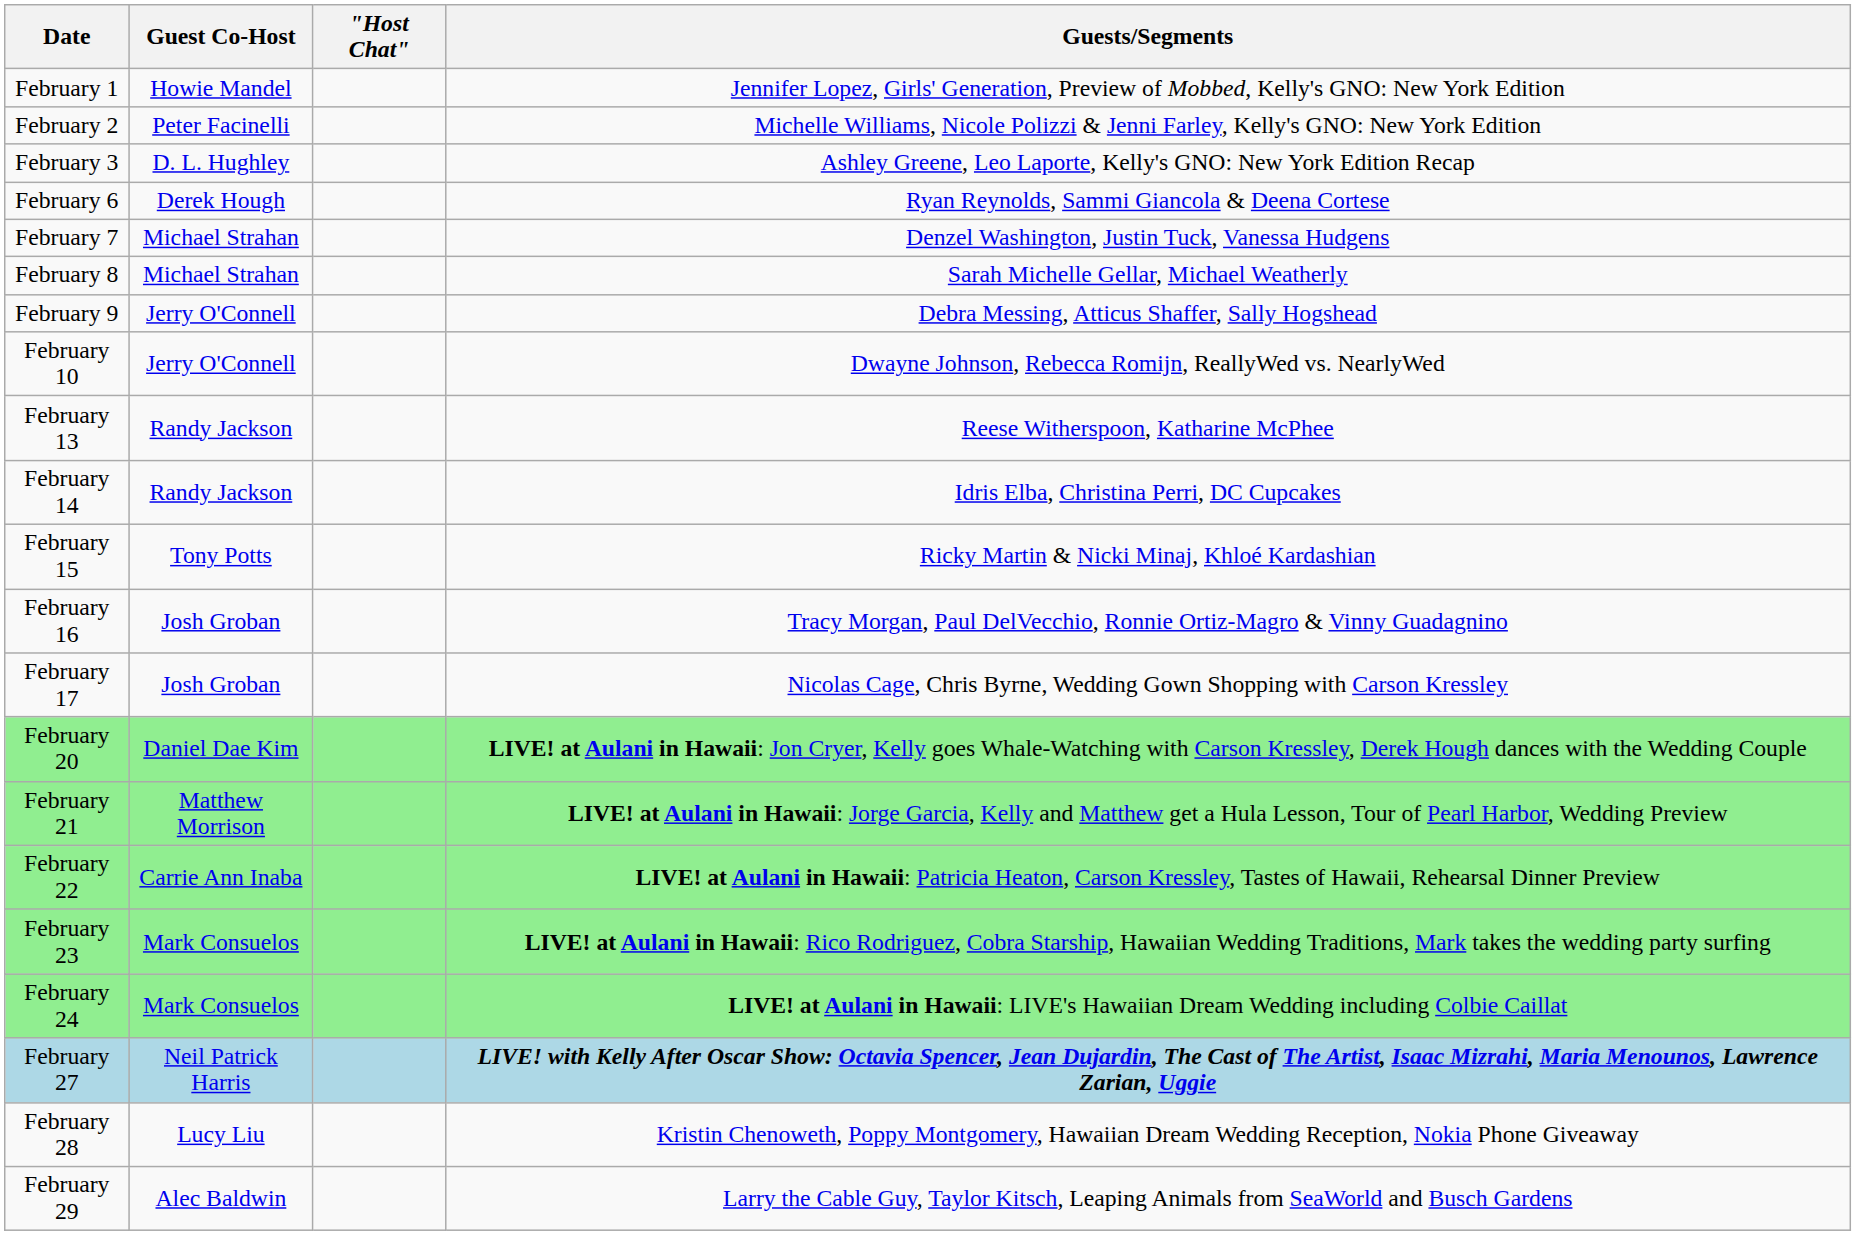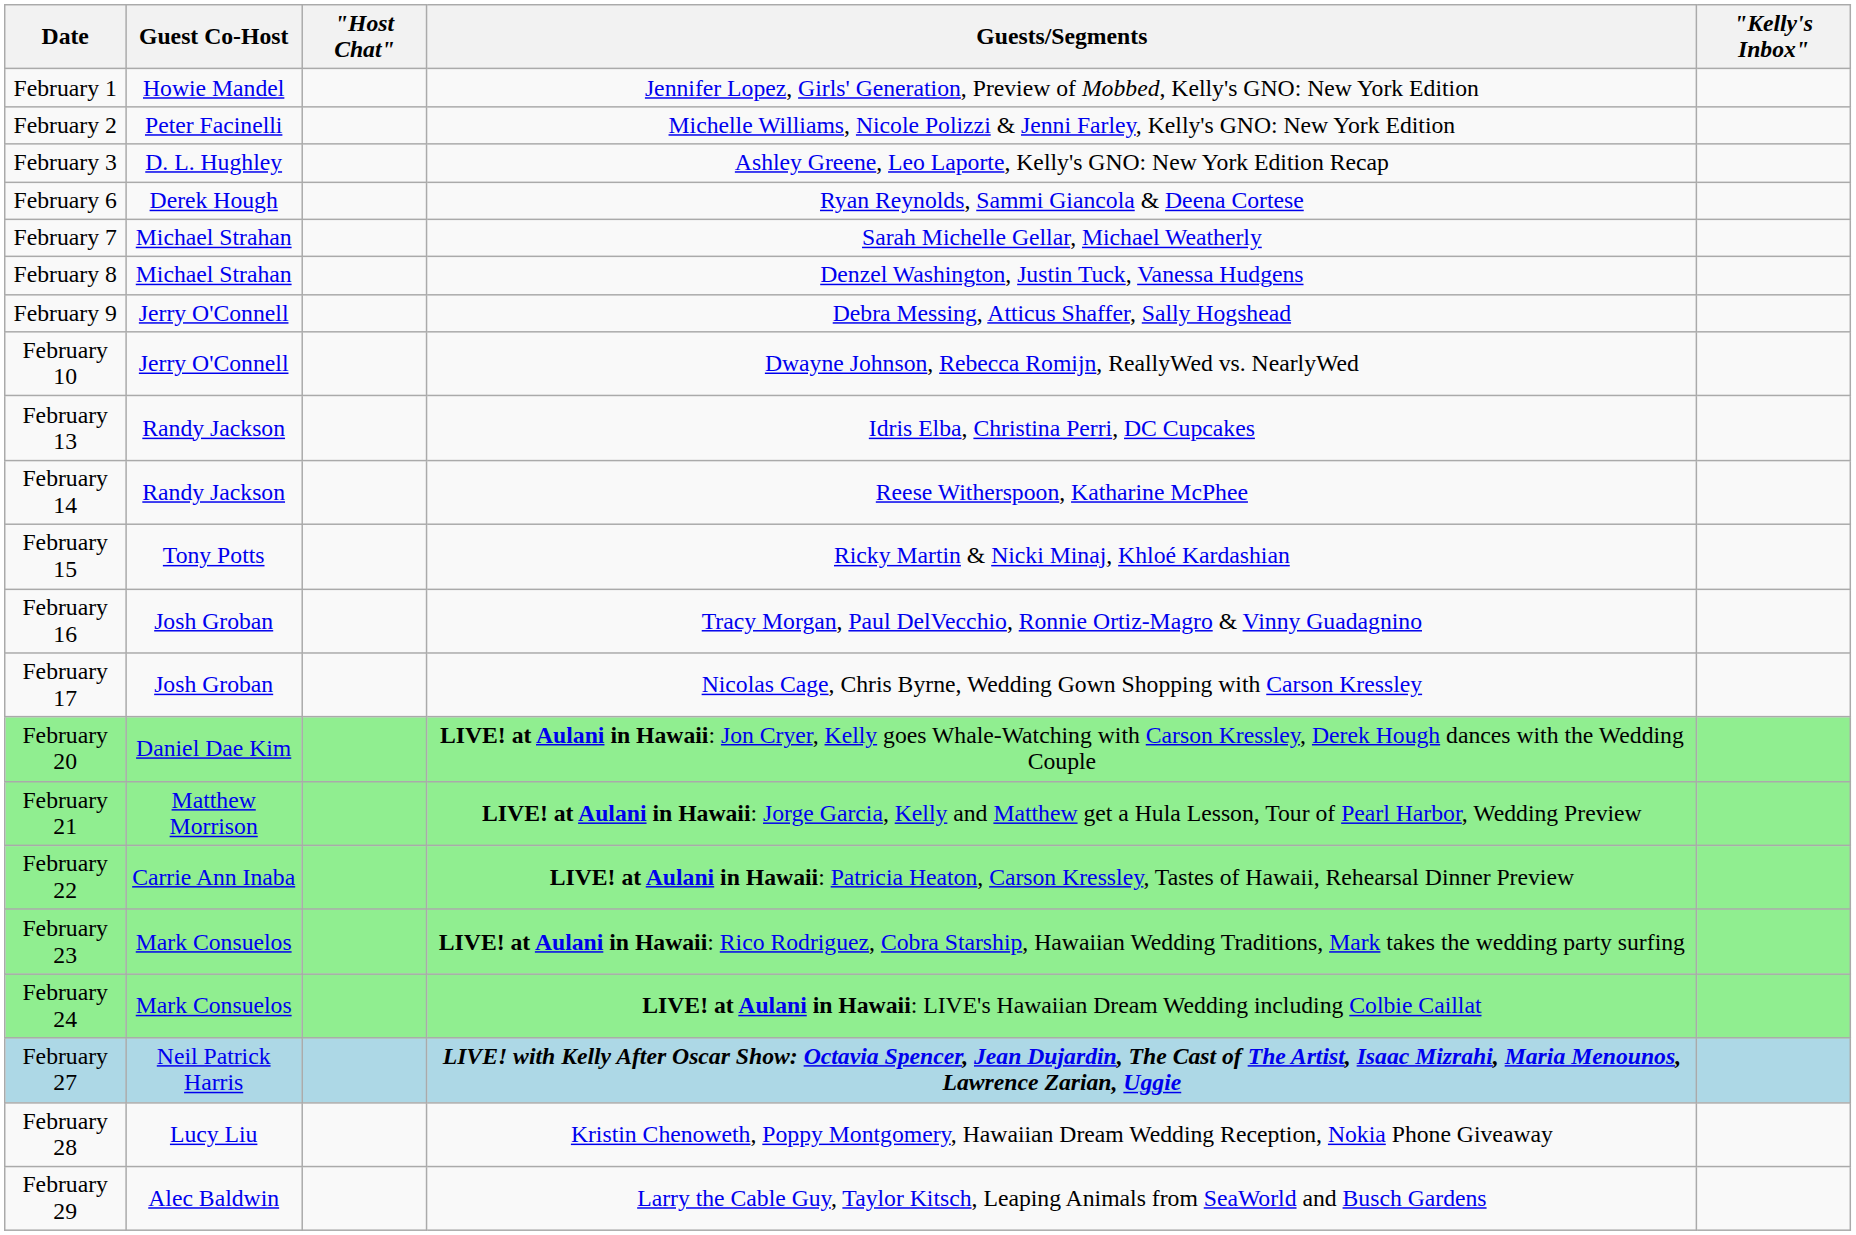 <table class="wikitable sortable" style="text-align:center;">
 <tr>
 <th>Date</th>
 <th>Guest Co-Host</th>
 <th><em>"Host Chat"</em></th>
 <th>Guests/Segments</th>
+<th><em>"Kelly's Inbox"</em></th>
 </tr>
 <tr>
 <td>February 1</td>
 <td><a href='#'>Howie Mandel</a></td>
 <td></td>
 <td><a href='#'>Jennifer Lopez</a>, <a href='#'>Girls' Generation</a>, Preview of <em>Mobbed</em>, Kelly's GNO: New York Edition</td>
+<td></td>
 </tr>
 <tr>
 <td>February 2</td>
 <td><a href='#'>Peter Facinelli</a></td>
 <td></td>
 <td><a href='#'>Michelle Williams</a>, <a href='#'>Nicole Polizzi</a> & <a href='#'>Jenni Farley</a>, Kelly's GNO: New York Edition</td>
+<td></td>
 </tr>
 <tr>
 <td>February 3</td>
 <td><a href='#'>D. L. Hughley</a></td>
 <td></td>
 <td><a href='#'>Ashley Greene</a>, <a href='#'>Leo Laporte</a>, Kelly's GNO: New York Edition Recap</td>
+<td></td>
 </tr>
 <tr>
 <td>February 6</td>
 <td><a href='#'>Derek Hough</a></td>
 <td></td>
 <td><a href='#'>Ryan Reynolds</a>, <a href='#'>Sammi Giancola</a> & <a href='#'>Deena Cortese</a></td>
+<td></td>
 </tr>
 <tr>
 <td>February 7</td>
 <td><a href='#'>Michael Strahan</a></td>
 <td></td>
-<td><a href='#'>Denzel Washington</a>, <a href='#'>Justin Tuck</a>, <a href='#'>Vanessa Hudgens</a></td>
+<td><a href='#'>Sarah Michelle Gellar</a>, <a href='#'>Michael Weatherly</a></td>
+<td></td>
 </tr>
 <tr>
 <td>February 8</td>
 <td><a href='#'>Michael Strahan</a></td>
 <td></td>
-<td><a href='#'>Sarah Michelle Gellar</a>, <a href='#'>Michael Weatherly</a></td>
+<td><a href='#'>Denzel Washington</a>, <a href='#'>Justin Tuck</a>, <a href='#'>Vanessa Hudgens</a></td>
+<td></td>
 </tr>
 <tr>
 <td>February 9</td>
 <td><a href='#'>Jerry O'Connell</a></td>
 <td></td>
 <td><a href='#'>Debra Messing</a>, <a href='#'>Atticus Shaffer</a>, <a href='#'>Sally Hogshead</a></td>
+<td></td>
 </tr>
 <tr>
 <td>February 10</td>
 <td><a href='#'>Jerry O'Connell</a></td>
 <td></td>
 <td><a href='#'>Dwayne Johnson</a>, <a href='#'>Rebecca Romijn</a>, ReallyWed vs. NearlyWed</td>
+<td></td>
 </tr>
 <tr>
 <td>February 13</td>
 <td><a href='#'>Randy Jackson</a></td>
 <td></td>
-<td><a href='#'>Reese Witherspoon</a>, <a href='#'>Katharine McPhee</a></td>
+<td><a href='#'>Idris Elba</a>, <a href='#'>Christina Perri</a>, <a href='#'>DC Cupcakes</a></td>
+<td></td>
 </tr>
 <tr>
 <td>February 14</td>
 <td><a href='#'>Randy Jackson</a></td>
 <td></td>
-<td><a href='#'>Idris Elba</a>, <a href='#'>Christina Perri</a>, <a href='#'>DC Cupcakes</a></td>
+<td><a href='#'>Reese Witherspoon</a>, <a href='#'>Katharine McPhee</a></td>
+<td></td>
 </tr>
 <tr>
 <td>February 15</td>
 <td><a href='#'>Tony Potts</a></td>
 <td></td>
 <td><a href='#'>Ricky Martin</a> & <a href='#'>Nicki Minaj</a>, <a href='#'>Khloé Kardashian</a></td>
+<td></td>
 </tr>
 <tr>
 <td>February 16</td>
 <td><a href='#'>Josh Groban</a></td>
 <td></td>
 <td><a href='#'>Tracy Morgan</a>, <a href='#'>Paul DelVecchio</a>, <a href='#'>Ronnie Ortiz-Magro</a> & <a href='#'>Vinny Guadagnino</a></td>
+<td></td>
 </tr>
 <tr>
 <td>February 17</td>
 <td><a href='#'>Josh Groban</a></td>
 <td></td>
 <td><a href='#'>Nicolas Cage</a>, Chris Byrne, Wedding Gown Shopping with <a href='#'>Carson Kressley</a></td>
+<td></td>
 </tr>
 <tr style="background:lightgreen;">
 <td>February 20</td>
 <td><a href='#'>Daniel Dae Kim</a></td>
 <td></td>
 <td><strong>LIVE! at <a href='#'>Aulani</a> in Hawaii</strong>: <a href='#'>Jon Cryer</a>, <a href='#'>Kelly</a> goes Whale-Watching with <a href='#'>Carson Kressley</a>, <a href='#'>Derek Hough</a> dances with the Wedding Couple</td>
+<td></td>
 </tr>
 <tr style="background:lightgreen;">
 <td>February 21</td>
 <td><a href='#'>Matthew Morrison</a></td>
 <td></td>
 <td><strong>LIVE! at <a href='#'>Aulani</a> in Hawaii</strong>: <a href='#'>Jorge Garcia</a>, <a href='#'>Kelly</a> and <a href='#'>Matthew</a> get a Hula Lesson, Tour of <a href='#'>Pearl Harbor</a>, Wedding Preview</td>
+<td></td>
 </tr>
 <tr style="background:lightgreen;">
 <td>February 22</td>
 <td><a href='#'>Carrie Ann Inaba</a></td>
 <td></td>
 <td><strong>LIVE! at <a href='#'>Aulani</a> in Hawaii</strong>: <a href='#'>Patricia Heaton</a>, <a href='#'>Carson Kressley</a>, Tastes of Hawaii, Rehearsal Dinner Preview</td>
+<td></td>
 </tr>
 <tr style="background:lightgreen;">
 <td>February 23</td>
 <td><a href='#'>Mark Consuelos</a></td>
 <td></td>
 <td><strong>LIVE! at <a href='#'>Aulani</a> in Hawaii</strong>: <a href='#'>Rico Rodriguez</a>, <a href='#'>Cobra Starship</a>, Hawaiian Wedding Traditions, <a href='#'>Mark</a> takes the wedding party surfing</td>
+<td></td>
 </tr>
 <tr style="background:lightgreen;">
 <td>February 24</td>
 <td><a href='#'>Mark Consuelos</a></td>
 <td></td>
 <td><strong>LIVE! at <a href='#'>Aulani</a> in Hawaii</strong>: LIVE's Hawaiian Dream Wedding including <a href='#'>Colbie Caillat</a></td>
+<td></td>
 </tr>
 <tr style="background:lightblue;">
 <td>February 27</td>
 <td><a href='#'>Neil Patrick Harris</a></td>
 <td></td>
 <td><strong><em>LIVE! with Kelly<em> After Oscar Show<strong>: <a href='#'>Octavia Spencer</a>, <a href='#'>Jean Dujardin</a>, The Cast of <a href='#'>The Artist</a>, <a href='#'>Isaac Mizrahi</a>, <a href='#'>Maria Menounos</a>, Lawrence Zarian, <a href='#'>Uggie</a></td>
+<td></td>
 </tr>
 <tr>
 <td>February 28</td>
 <td><a href='#'>Lucy Liu</a></td>
 <td></td>
 <td><a href='#'>Kristin Chenoweth</a>, <a href='#'>Poppy Montgomery</a>, Hawaiian Dream Wedding Reception, <a href='#'>Nokia</a> Phone Giveaway</td>
+<td></td>
 </tr>
 <tr>
 <td>February 29</td>
 <td><a href='#'>Alec Baldwin</a></td>
 <td></td>
 <td><a href='#'>Larry the Cable Guy</a>, <a href='#'>Taylor Kitsch</a>, Leaping Animals from <a href='#'>SeaWorld</a> and <a href='#'>Busch Gardens</a></td>
+<td></td>
 </tr>
 </table>
